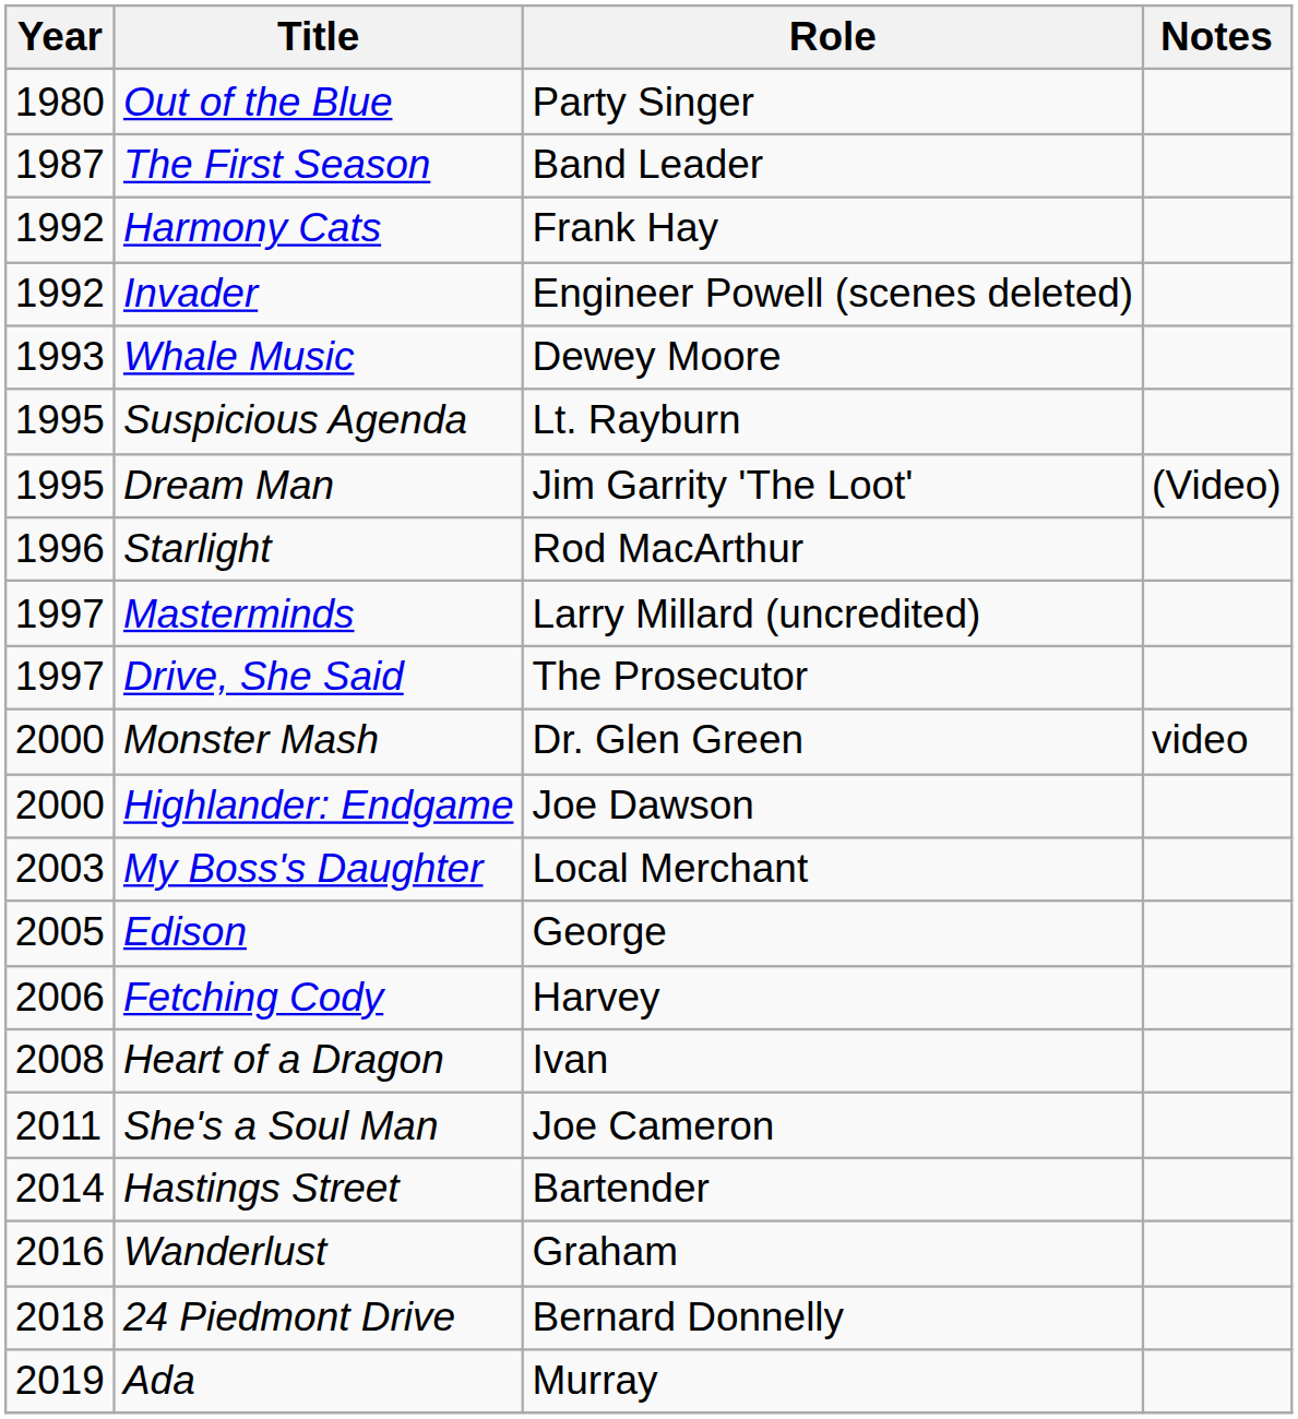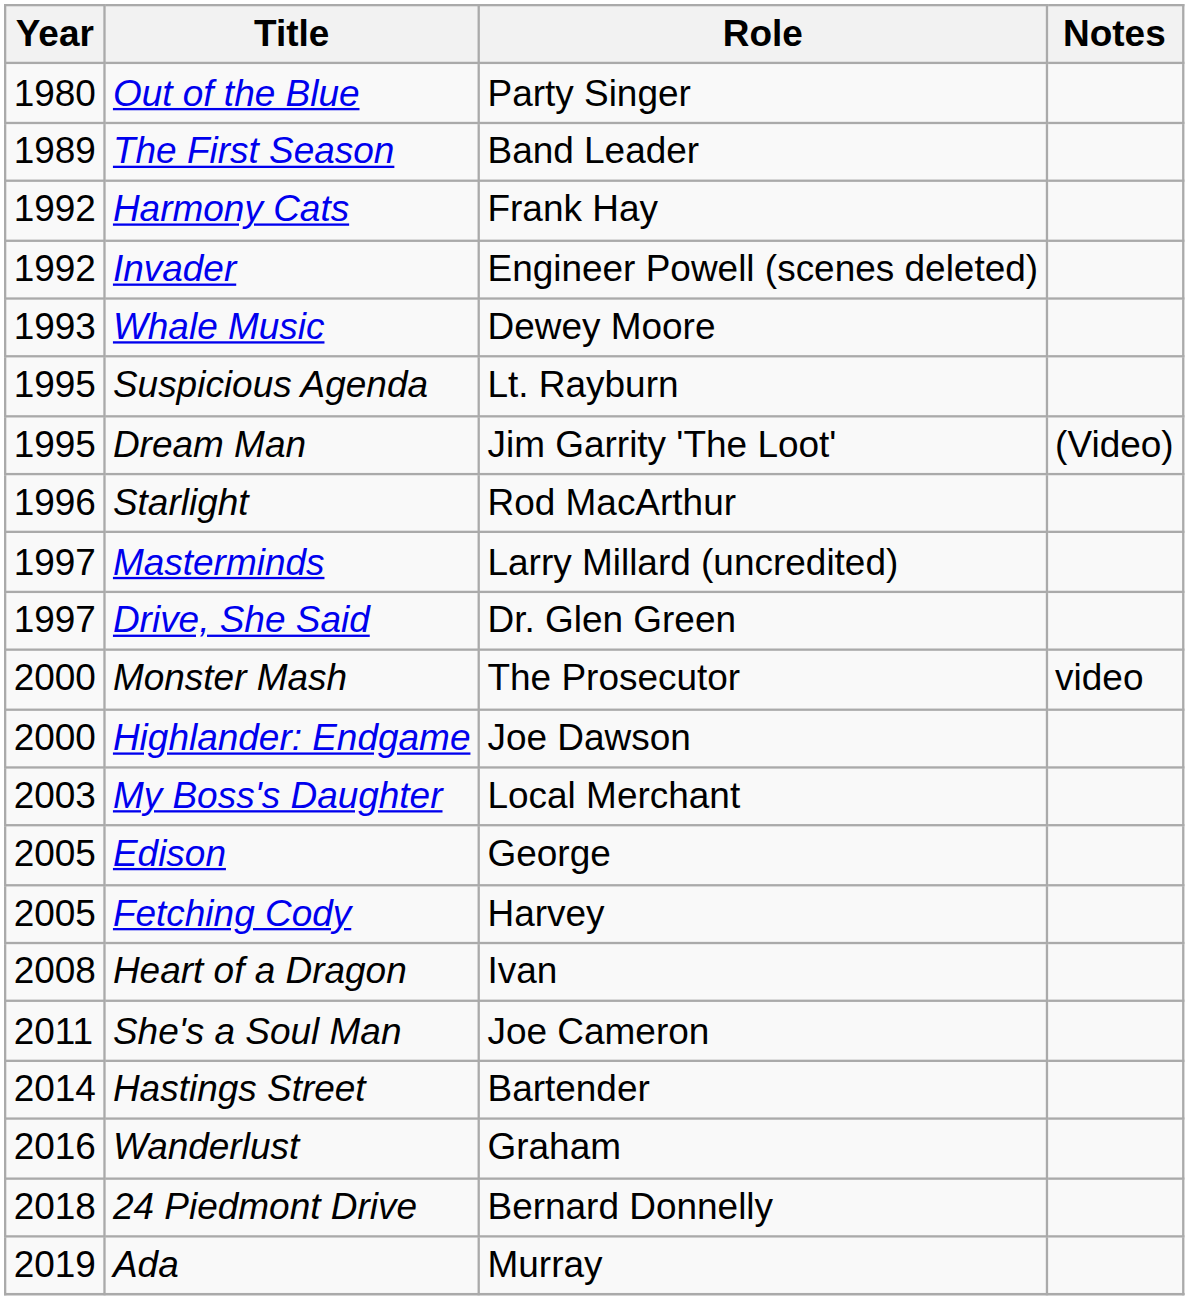 <table class="wikitable sortable plainrowheaders">
 <tr>
 <th scope="col">Year</th>
 <th scope="col">Title</th>
 <th scope="col">Role</th>
 <th scope="col" class="unsortable">Notes</th>
 </tr>
 <tr>
 <td>1980</td>
 <td><em><a href='#'>Out of the Blue</a></em></td>
 <td>Party Singer</td>
 <td></td>
 </tr>
 <tr>
-<td>1987</td>
+<td>1989</td>
 <td data-sort-value="First Season, The"><em><a href='#'>The First Season</a></em></td>
 <td>Band Leader</td>
 <td></td>
 </tr>
 <tr>
 <td>1992</td>
 <td><em><a href='#'>Harmony Cats</a></em></td>
 <td>Frank Hay</td>
 <td></td>
 </tr>
 <tr>
 <td>1992</td>
 <td><em><a href='#'>Invader</a></em></td>
 <td>Engineer Powell (scenes deleted)</td>
 <td></td>
 </tr>
 <tr>
 <td>1993</td>
 <td><em><a href='#'>Whale Music</a></em></td>
 <td>Dewey Moore</td>
 <td></td>
 </tr>
 <tr>
 <td>1995</td>
 <td><em>Suspicious Agenda</em></td>
 <td>Lt. Rayburn</td>
 <td></td>
 </tr>
 <tr>
 <td>1995</td>
 <td><em>Dream Man</em></td>
 <td>Jim Garrity 'The Loot'</td>
 <td>(Video)</td>
 </tr>
 <tr>
 <td>1996</td>
 <td><em>Starlight</em></td>
 <td>Rod MacArthur</td>
 <td></td>
 </tr>
 <tr>
 <td>1997</td>
 <td><em><a href='#'>Masterminds</a></em></td>
 <td>Larry Millard (uncredited)</td>
 <td></td>
 </tr>
 <tr>
 <td>1997</td>
 <td><em><a href='#'>Drive, She Said</a></em></td>
-<td>The Prosecutor</td>
+<td>Dr. Glen Green</td>
 <td></td>
 </tr>
 <tr>
 <td>2000</td>
 <td><em>Monster Mash</em></td>
-<td>Dr. Glen Green</td>
+<td>The Prosecutor</td>
 <td>video</td>
 </tr>
 <tr>
 <td>2000</td>
 <td><em><a href='#'>Highlander: Endgame</a></em></td>
 <td>Joe Dawson</td>
 <td></td>
 </tr>
 <tr>
 <td>2003</td>
 <td><em><a href='#'>My Boss's Daughter</a></em></td>
 <td>Local Merchant</td>
 <td></td>
 </tr>
 <tr>
 <td>2005</td>
 <td><em><a href='#'>Edison</a></em></td>
 <td>George</td>
 <td></td>
 </tr>
 <tr>
-<td>2006</td>
+<td>2005</td>
 <td><em><a href='#'>Fetching Cody</a></em></td>
 <td>Harvey</td>
 <td></td>
 </tr>
 <tr>
 <td>2008</td>
 <td><em>Heart of a Dragon</em></td>
 <td>Ivan</td>
 <td></td>
 </tr>
 <tr>
 <td>2011</td>
 <td><em>She's a Soul Man</em></td>
 <td>Joe Cameron</td>
 <td></td>
 </tr>
 <tr>
 <td>2014</td>
 <td><em>Hastings Street</em></td>
 <td>Bartender</td>
 <td></td>
 </tr>
 <tr>
 <td>2016</td>
 <td><em>Wanderlust</em></td>
 <td>Graham</td>
 <td></td>
 </tr>
 <tr>
 <td>2018</td>
 <td><em>24 Piedmont Drive</em></td>
 <td>Bernard Donnelly</td>
 <td></td>
 </tr>
 <tr>
 <td>2019</td>
 <td><em>Ada</em></td>
 <td>Murray</td>
 <td></td>
 </tr>
 <tr>
 </tr>
 </table>
